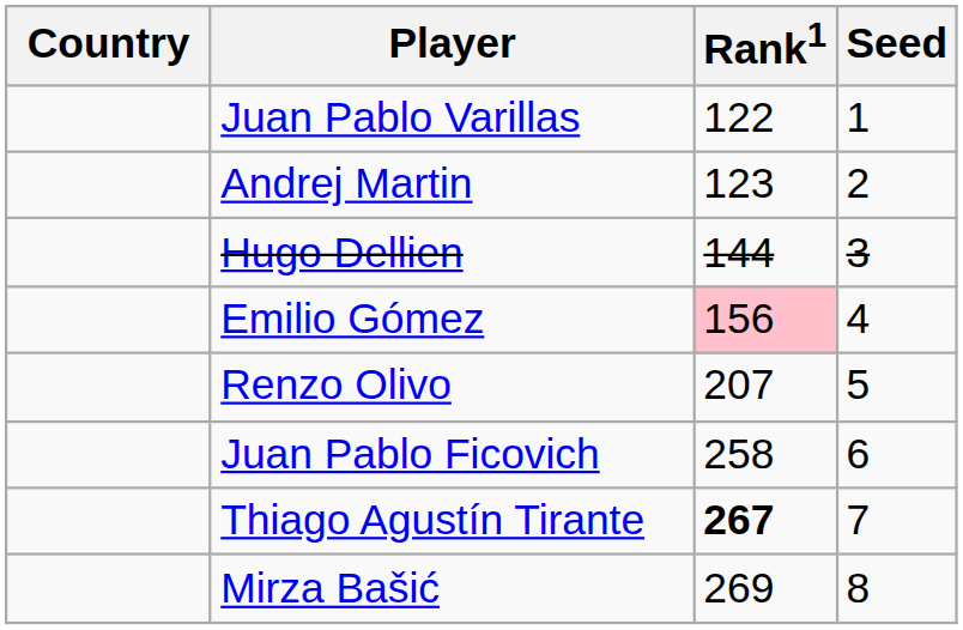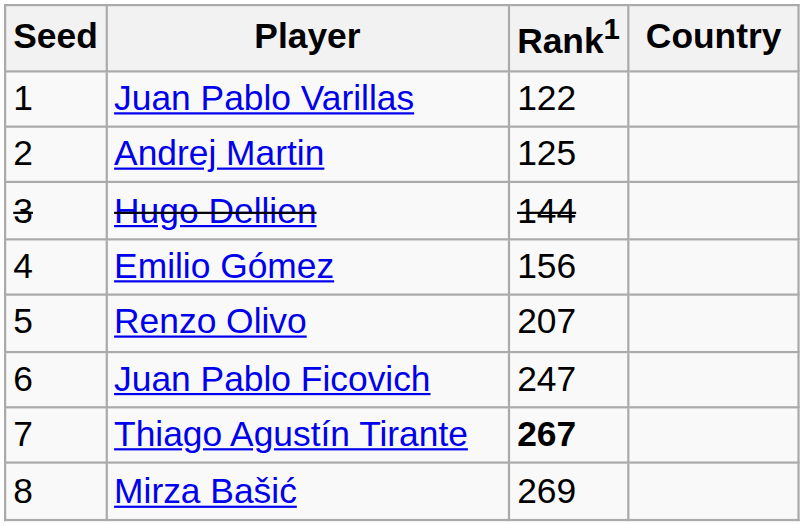 <table class="sortable wikitable">
 <tr>
-<th width="70">Country</th>
+<th>Seed</th>
 <th width="175">Player</th>
 <th>Rank<sup>1</sup></th>
-<th>Seed</th>
+<th width="70">Country</th>
 </tr>
 <tr>
-<td></td>
+<td>1</td>
 <td><a href='#'>Juan Pablo Varillas</a></td>
 <td>122</td>
-<td>1</td>
+<td></td>
 </tr>
 <tr>
+<td>2</td>
+<td><a href='#'>Andrej Martin</a></td>
+<td>125</td>
 <td></td>
-<td><a href='#'>Andrej Martin</a></td>
-<td>123</td>
-<td>2</td>
 </tr>
 <tr>
-<td><s></s></td>
+<td><s>3</s></td>
 <td><s><a href='#'>Hugo Dellien</a></s></td>
 <td><s>144</s></td>
-<td><s>3</s></td>
+<td><s></s></td>
 </tr>
 <tr>
+<td>4</td>
+<td><a href='#'>Emilio Gómez</a></td>
+<td>156</td>
 <td></td>
-<td><a href='#'>Emilio Gómez</a></td>
-<td style="background: pink;">156</td>
-<td>4</td>
 </tr>
 <tr>
-<td></td>
+<td>5</td>
 <td><a href='#'>Renzo Olivo</a></td>
 <td>207</td>
-<td>5</td>
+<td></td>
 </tr>
 <tr>
+<td>6</td>
+<td><a href='#'>Juan Pablo Ficovich</a></td>
+<td>247</td>
 <td></td>
-<td><a href='#'>Juan Pablo Ficovich</a></td>
-<td>258</td>
-<td>6</td>
 </tr>
 <tr>
-<td></td>
+<td>7</td>
 <td><a href='#'>Thiago Agustín Tirante</a></td>
 <td><strong>267</strong></td>
-<td>7</td>
+<td></td>
 </tr>
 <tr>
-<td></td>
+<td>8</td>
 <td><a href='#'>Mirza Bašić</a></td>
 <td>269</td>
-<td>8</td>
+<td></td>
 </tr>
 </table>
